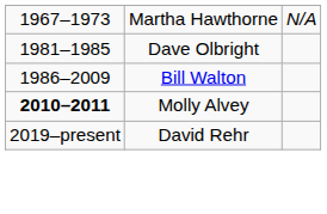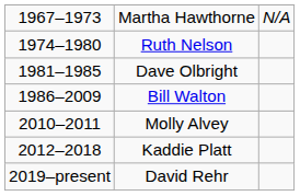 <table class="wikitable sortable" style="text-align:center">
 <tr>
 </tr>
 <tr>
 <td>1967–1973</td>
 <td>Martha Hawthorne</td>
 <td><em>N/A</em></td>
+</tr>
+<tr>
+<td>1974–1980</td>
+<td><a href='#'>Ruth Nelson</a></td>
+<td></td>
 </tr>
 <tr>
 <td>1981–1985</td>
 <td>Dave Olbright</td>
 <td></td>
 </tr>
 <tr>
 <td>1986–2009</td>
 <td><a href='#'>Bill Walton</a></td>
 <td></td>
 </tr>
 <tr>
-<td><strong>2010–2011</strong></td>
+<td>2010–2011</td>
 <td>Molly Alvey</td>
+<td></td>
+</tr>
+<tr>
+<td>2012–2018</td>
+<td>Kaddie Platt</td>
 <td></td>
 </tr>
 <tr>
 <td>2019–present</td>
 <td>David Rehr</td>
 <td></td>
 </tr>
 </table>
